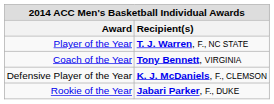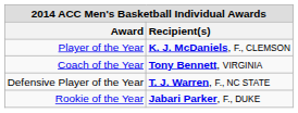 <table class="wikitable" style="white-space:nowrap; font-size:90%;">
 <tr>
 <td colspan="7" style="text-align:center; background:#ddd;"><strong>2014 ACC Men's Basketball Individual Awards</strong></td>
 </tr>
 <tr>
 <th style="text-align:right;">Award</th>
 <th style="text-align:left;">Recipient(s)</th>
 </tr>
 <tr>
 <td style="text-align:right;"><a href='#'>Player of the Year</a></td>
-<td style="text-align:left;"><strong><a href='#'>T. J. Warren</a></strong>, <small>F., NC STATE</small><br></td>
+<td style="text-align:left;"><strong><a href='#'>K. J. McDaniels</a></strong>, <small>F., CLEMSON</small><br></td>
 </tr>
 <tr>
 <td style="text-align:right;"><a href='#'>Coach of the Year</a></td>
 <td style="text-align:left;"><strong><a href='#'>Tony Bennett</a></strong>, <small>VIRGINIA</small><br></td>
 </tr>
 <tr>
 <td style="text-align:right;">Defensive Player of the Year</td>
-<td style="text-align:left;"><strong><a href='#'>K. J. McDaniels</a></strong>, <small>F., CLEMSON</small><br></td>
+<td style="text-align:left;"><strong><a href='#'>T. J. Warren</a></strong>, <small>F., NC STATE</small><br></td>
 </tr>
 <tr>
 <td style="text-align:right;"><a href='#'>Rookie of the Year</a></td>
 <td style="text-align:left;"><strong><a href='#'>Jabari Parker</a></strong>, <small>F., DUKE</small><br></td>
 </tr>
 </table>
